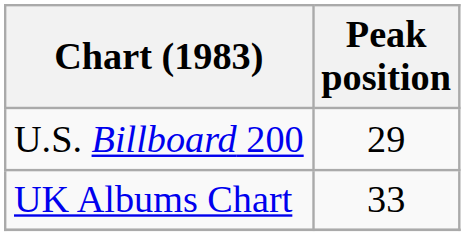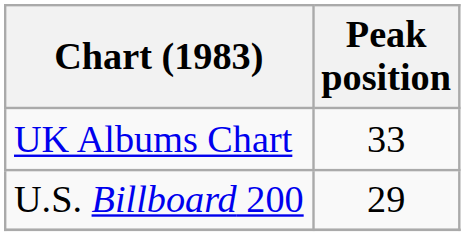 <table class="wikitable">
 <tr>
 <th>Chart (1983)</th>
 <th>Peak<br>position</th>
 </tr>
 <tr>
+<td><a href='#'>UK Albums Chart</a></td>
+<td align="center">33</td>
+</tr>
+<tr>
 <td>U.S. <a href='#'><em>Billboard</em> 200</a></td>
 <td align="center">29</td>
 </tr>
 <tr>
-<td><a href='#'>UK Albums Chart</a></td>
-<td align="center">33</td>
-</tr>
-<tr>
 </tr>
 </table>
